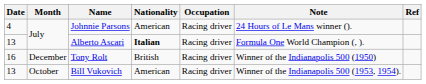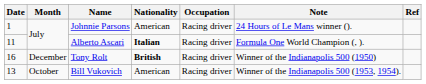 <table class="wikitable" style="font-size:85%;">
 <tr>
 <th>Date</th>
 <th>Month</th>
 <th>Name</th>
 <th>Nationality</th>
 <th>Occupation</th>
 <th>Note</th>
 <th>Ref</th>
 </tr>
 <tr>
-<td>4</td>
+<td>1</td>
 <td rowspan=2>July</td>
 <td><a href='#'>Johnnie Parsons</a></td>
 <td>American</td>
 <td>Racing driver</td>
 <td><a href='#'>24 Hours of Le Mans</a> winner ().</td>
 <td></td>
 </tr>
 <tr>
-<td>13</td>
+<td>11</td>
 <td><a href='#'>Alberto Ascari</a></td>
 <td><strong>Italian</strong></td>
 <td>Racing driver</td>
 <td><a href='#'>Formula One</a> World Champion (, ).</td>
 <td></td>
 </tr>
 <tr>
 <td>16</td>
 <td>December</td>
 <td><a href='#'>Tony Rolt</a></td>
-<td>British</td>
+<td><strong>British</strong></td>
 <td>Racing driver</td>
 <td>Winner of the <a href='#'>Indianapolis 500</a> (<a href='#'>1950</a>)</td>
 <td></td>
 </tr>
 <tr>
 <td>13</td>
 <td>October</td>
 <td><a href='#'>Bill Vukovich</a></td>
 <td>American</td>
 <td>Racing driver</td>
 <td>Winner of the <a href='#'>Indianapolis 500</a> (<a href='#'>1953</a>, <a href='#'>1954</a>).</td>
 <td></td>
 </tr>
 </table>
